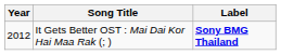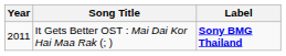 <table class="wikitable" style="font-size: 90%;" width=60%>
 <tr>
 <th>Year</th>
 <th>Song Title</th>
 <th>Label</th>
 </tr>
 <tr>
-<td>2012</td>
+<td>2011</td>
 <td>It Gets Better OST : <em>Mai Dai Kor Hai Maa Rak</em> (; )</td>
 <td><strong><a href='#'>Sony BMG Thailand</a></strong></td>
 </tr>
 </table>
